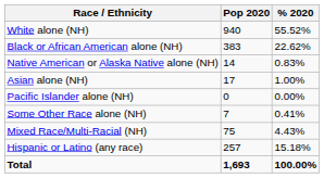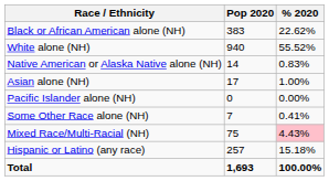 <table class="wikitable">
 <tr>
 <th>Race / Ethnicity</th>
 <th>Pop 2020</th>
 <th>% 2020</th>
 </tr>
 <tr>
+<td><a href='#'>Black or African American</a> alone (NH)</td>
+<td>383</td>
+<td>22.62%</td>
+</tr>
+<tr>
 <td><a href='#'>White</a> alone (NH)</td>
 <td>940</td>
 <td>55.52%</td>
-</tr>
-<tr>
-<td><a href='#'>Black or African American</a> alone (NH)</td>
-<td>383</td>
-<td>22.62%</td>
 </tr>
 <tr>
 <td><a href='#'>Native American</a> or <a href='#'>Alaska Native</a> alone (NH)</td>
 <td>14</td>
 <td>0.83%</td>
 </tr>
 <tr>
 <td><a href='#'>Asian</a> alone (NH)</td>
 <td>17</td>
 <td>1.00%</td>
 </tr>
 <tr>
 <td><a href='#'>Pacific Islander</a> alone (NH)</td>
 <td>0</td>
 <td>0.00%</td>
 </tr>
 <tr>
 <td><a href='#'>Some Other Race</a> alone (NH)</td>
 <td>7</td>
 <td>0.41%</td>
 </tr>
 <tr>
 <td><a href='#'>Mixed Race/Multi-Racial</a> (NH)</td>
 <td>75</td>
-<td>4.43%</td>
+<td style="background: pink;">4.43%</td>
 </tr>
 <tr>
 <td><a href='#'>Hispanic or Latino</a> (any race)</td>
 <td>257</td>
 <td>15.18%</td>
 </tr>
 <tr>
 <td><strong>Total</strong></td>
 <td><strong>1,693</strong></td>
 <td><strong>100.00%</strong></td>
 </tr>
 </table>
